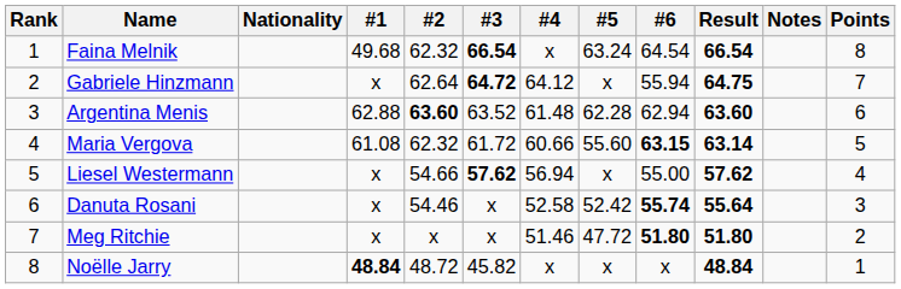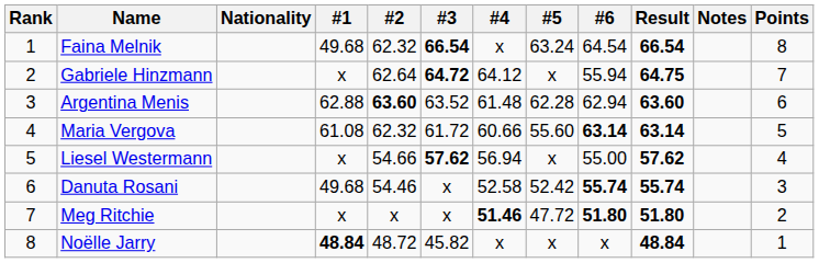 <table class="wikitable sortable" style="text-align:center">
 <tr>
 <th>Rank</th>
 <th>Name</th>
 <th>Nationality</th>
 <th>#1</th>
 <th>#2</th>
 <th>#3</th>
 <th>#4</th>
 <th>#5</th>
 <th>#6</th>
 <th>Result</th>
 <th>Notes</th>
 <th>Points</th>
 </tr>
 <tr>
 <td>1</td>
 <td align=left><a href='#'>Faina Melnik</a></td>
 <td align=left></td>
 <td>49.68</td>
 <td>62.32</td>
 <td><strong>66.54</strong></td>
 <td>x</td>
 <td>63.24</td>
 <td>64.54</td>
 <td><strong>66.54</strong></td>
 <td></td>
 <td>8</td>
 </tr>
 <tr>
 <td>2</td>
 <td align=left><a href='#'>Gabriele Hinzmann</a></td>
 <td align=left></td>
 <td>x</td>
 <td>62.64</td>
 <td><strong>64.72</strong></td>
 <td>64.12</td>
 <td>x</td>
 <td>55.94</td>
 <td><strong>64.75</strong></td>
 <td></td>
 <td>7</td>
 </tr>
 <tr>
 <td>3</td>
 <td align=left><a href='#'>Argentina Menis</a></td>
 <td align=left></td>
 <td>62.88</td>
 <td><strong>63.60</strong></td>
 <td>63.52</td>
 <td>61.48</td>
 <td>62.28</td>
 <td>62.94</td>
 <td><strong>63.60</strong></td>
 <td></td>
 <td>6</td>
 </tr>
 <tr>
 <td>4</td>
 <td align=left><a href='#'>Maria Vergova</a></td>
 <td align=left></td>
 <td>61.08</td>
 <td>62.32</td>
 <td>61.72</td>
 <td>60.66</td>
 <td>55.60</td>
-<td><strong>63.15</strong></td>
+<td><strong>63.14</strong></td>
 <td><strong>63.14</strong></td>
 <td></td>
 <td>5</td>
 </tr>
 <tr>
 <td>5</td>
 <td align=left><a href='#'>Liesel Westermann</a></td>
 <td align=left></td>
 <td>x</td>
 <td>54.66</td>
 <td><strong>57.62</strong></td>
 <td>56.94</td>
 <td>x</td>
 <td>55.00</td>
 <td><strong>57.62</strong></td>
 <td></td>
 <td>4</td>
 </tr>
 <tr>
 <td>6</td>
 <td align=left><a href='#'>Danuta Rosani</a></td>
 <td align=left></td>
-<td>x</td>
+<td>49.68</td>
 <td>54.46</td>
 <td>x</td>
 <td>52.58</td>
 <td>52.42</td>
 <td><strong>55.74</strong></td>
-<td><strong>55.64</strong></td>
+<td><strong>55.74</strong></td>
 <td></td>
 <td>3</td>
 </tr>
 <tr>
 <td>7</td>
 <td align=left><a href='#'>Meg Ritchie</a></td>
 <td align=left></td>
 <td>x</td>
 <td>x</td>
 <td>x</td>
-<td>51.46</td>
+<td><strong>51.46</strong></td>
 <td>47.72</td>
 <td><strong>51.80</strong></td>
 <td><strong>51.80</strong></td>
 <td></td>
 <td>2</td>
 </tr>
 <tr>
 <td>8</td>
 <td align=left><a href='#'>Noëlle Jarry</a></td>
 <td align=left></td>
 <td><strong>48.84</strong></td>
 <td>48.72</td>
 <td>45.82</td>
 <td>x</td>
 <td>x</td>
 <td>x</td>
 <td><strong>48.84</strong></td>
 <td></td>
 <td>1</td>
 </tr>
 </table>
